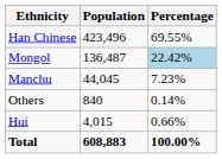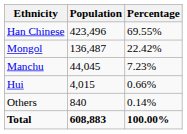 <table class="wikitable">
 <tr>
 <th>Ethnicity</th>
 <th>Population</th>
 <th>Percentage</th>
 </tr>
 <tr>
 <td><a href='#'>Han Chinese</a></td>
 <td>423,496</td>
 <td>69.55%</td>
 </tr>
 <tr>
 <td><a href='#'>Mongol</a></td>
 <td>136,487</td>
-<td style="background: lightblue;">22.42%</td>
+<td>22.42%</td>
 </tr>
 <tr>
 <td><a href='#'>Manchu</a></td>
 <td>44,045</td>
 <td>7.23%</td>
 </tr>
 <tr>
+<td><a href='#'>Hui</a></td>
+<td>4,015</td>
+<td>0.66%</td>
+</tr>
+<tr>
 <td>Others</td>
 <td>840</td>
 <td>0.14%</td>
-</tr>
-<tr>
-<td><a href='#'>Hui</a></td>
-<td>4,015</td>
-<td>0.66%</td>
 </tr>
 <tr>
 <td><strong>Total</strong></td>
 <td><strong>608,883</strong></td>
 <td><strong>100.00%</strong></td>
 </tr>
 </table>
